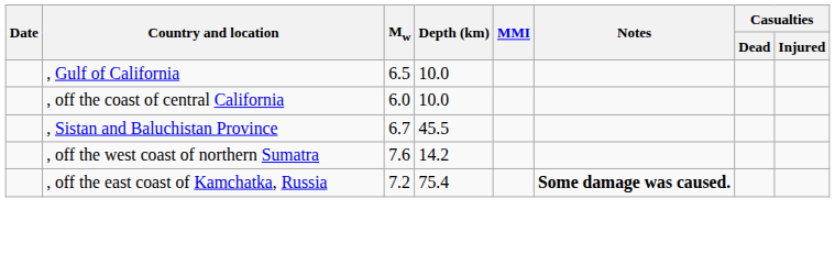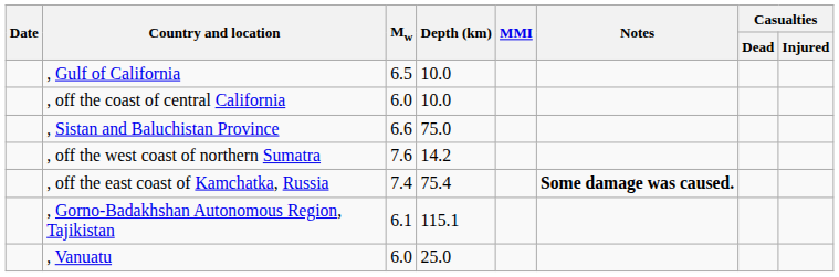 <table class="wikitable sortable sort-under" style="border:1px black; margin-left:1em;">
 <tr>
 <th rowspan="2"><small>Date</small></th>
 <th rowspan="2" style="width: 310px"><small>Country and location</small></th>
 <th rowspan="2"><small>M<sub>w</sub></small></th>
 <th rowspan="2"><small>Depth (km)</small></th>
 <th rowspan="2"><small><a href='#'>MMI</a></small></th>
 <th rowspan="2" class="unsortable"><small>Notes</small></th>
 <th colspan="2"><small>Casualties</small></th>
 </tr>
 <tr>
 <th><small>Dead</small></th>
 <th><small>Injured</small></th>
 </tr>
 <tr>
 <td></td>
 <td>, <a href='#'>Gulf of California</a></td>
 <td>6.5</td>
 <td>10.0</td>
 <td></td>
 <td></td>
 <td></td>
 <td></td>
 </tr>
 <tr>
 <td></td>
 <td>, off the coast of central <a href='#'>California</a></td>
 <td>6.0</td>
 <td>10.0</td>
 <td></td>
 <td></td>
 <td></td>
 <td></td>
 </tr>
 <tr>
 <td></td>
 <td>, <a href='#'>Sistan and Baluchistan Province</a></td>
-<td>6.7</td>
-<td>45.5</td>
+<td>6.6</td>
+<td>75.0</td>
 <td></td>
 <td></td>
 <td></td>
 <td></td>
 </tr>
 <tr>
 <td></td>
 <td>, off the west coast of northern <a href='#'>Sumatra</a></td>
 <td>7.6</td>
 <td>14.2</td>
 <td></td>
 <td></td>
 <td></td>
 <td></td>
 </tr>
 <tr>
 <td></td>
 <td>, off the east coast of <a href='#'>Kamchatka</a>, <a href='#'>Russia</a></td>
-<td>7.2</td>
+<td>7.4</td>
 <td>75.4</td>
 <td></td>
 <td><strong>Some damage was caused.</strong></td>
 <td></td>
 <td></td>
 </tr>
+<tr>
+<td></td>
+<td>, <a href='#'>Gorno-Badakhshan Autonomous Region</a>, <a href='#'>Tajikistan</a></td>
+<td>6.1</td>
+<td>115.1</td>
+<td></td>
+<td></td>
+<td></td>
+<td></td>
+</tr>
+<tr>
+<td></td>
+<td>, <a href='#'>Vanuatu</a></td>
+<td>6.0</td>
+<td>25.0</td>
+<td></td>
+<td></td>
+<td></td>
+<td></td>
+</tr>
 </table>
